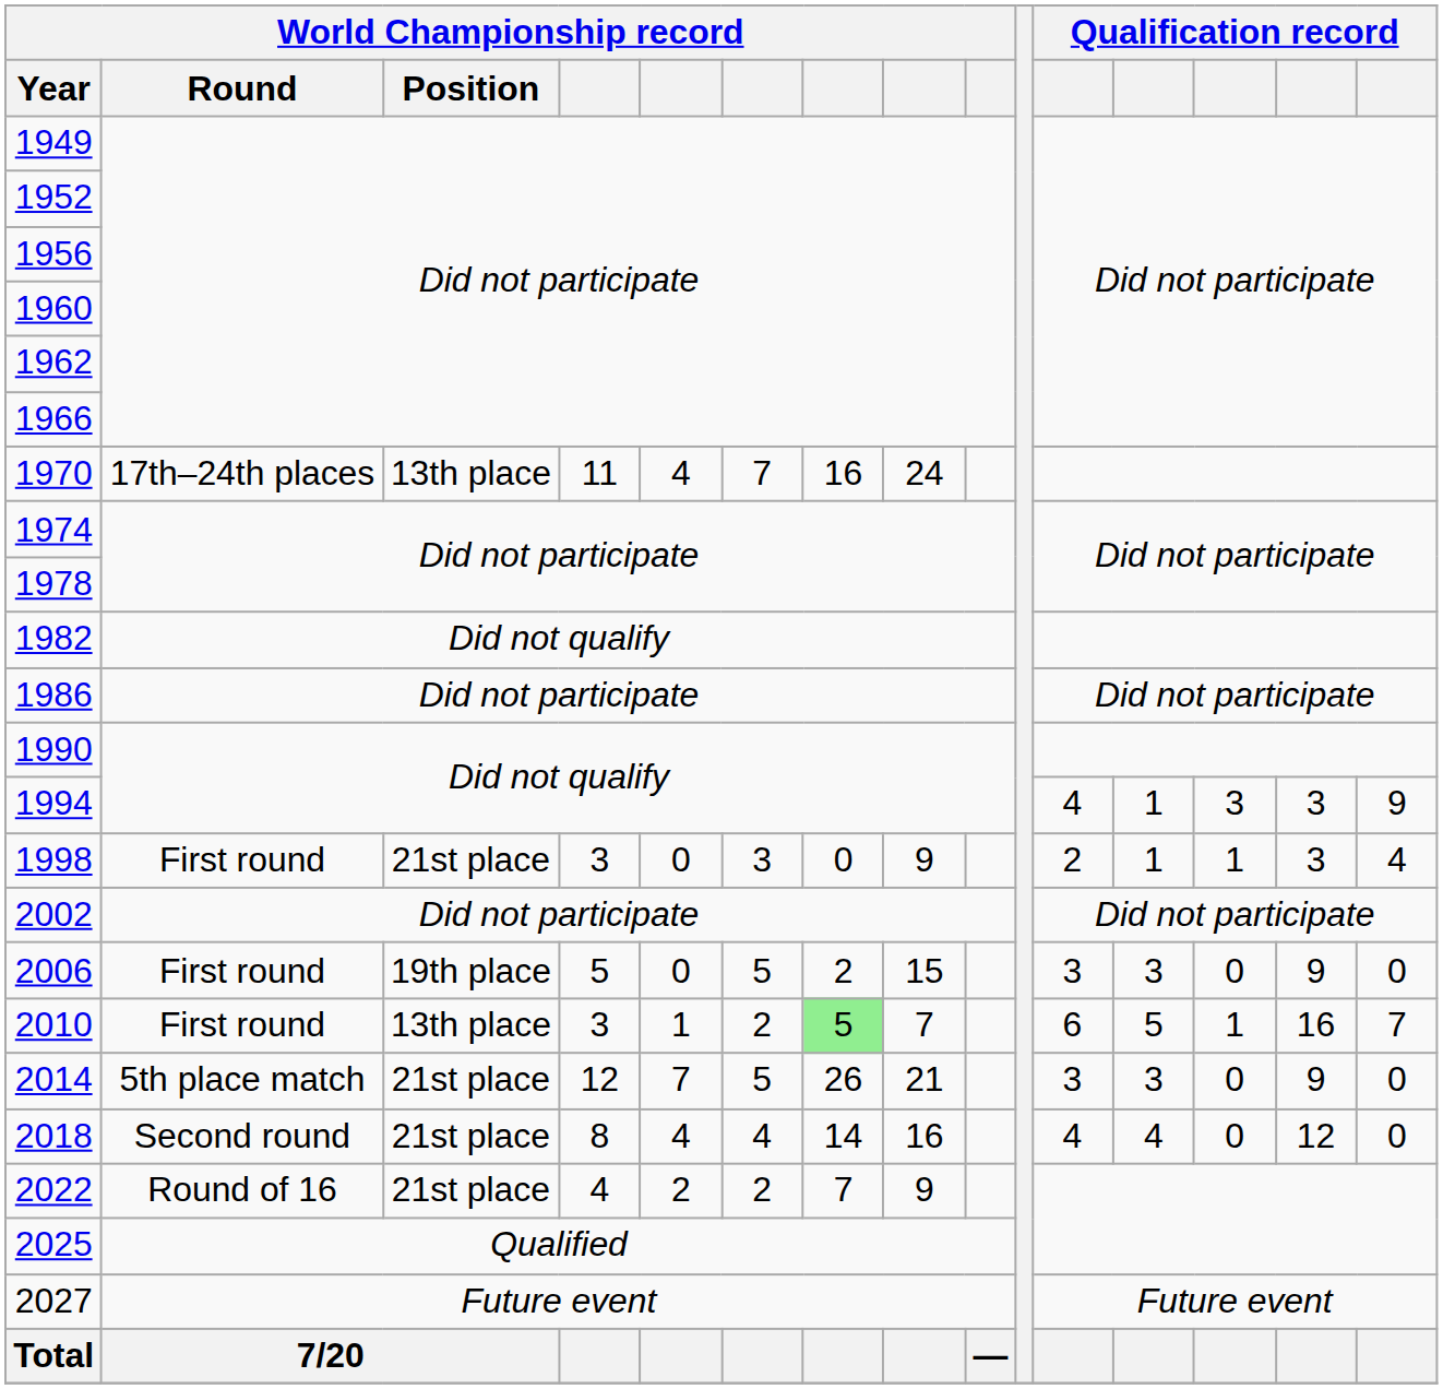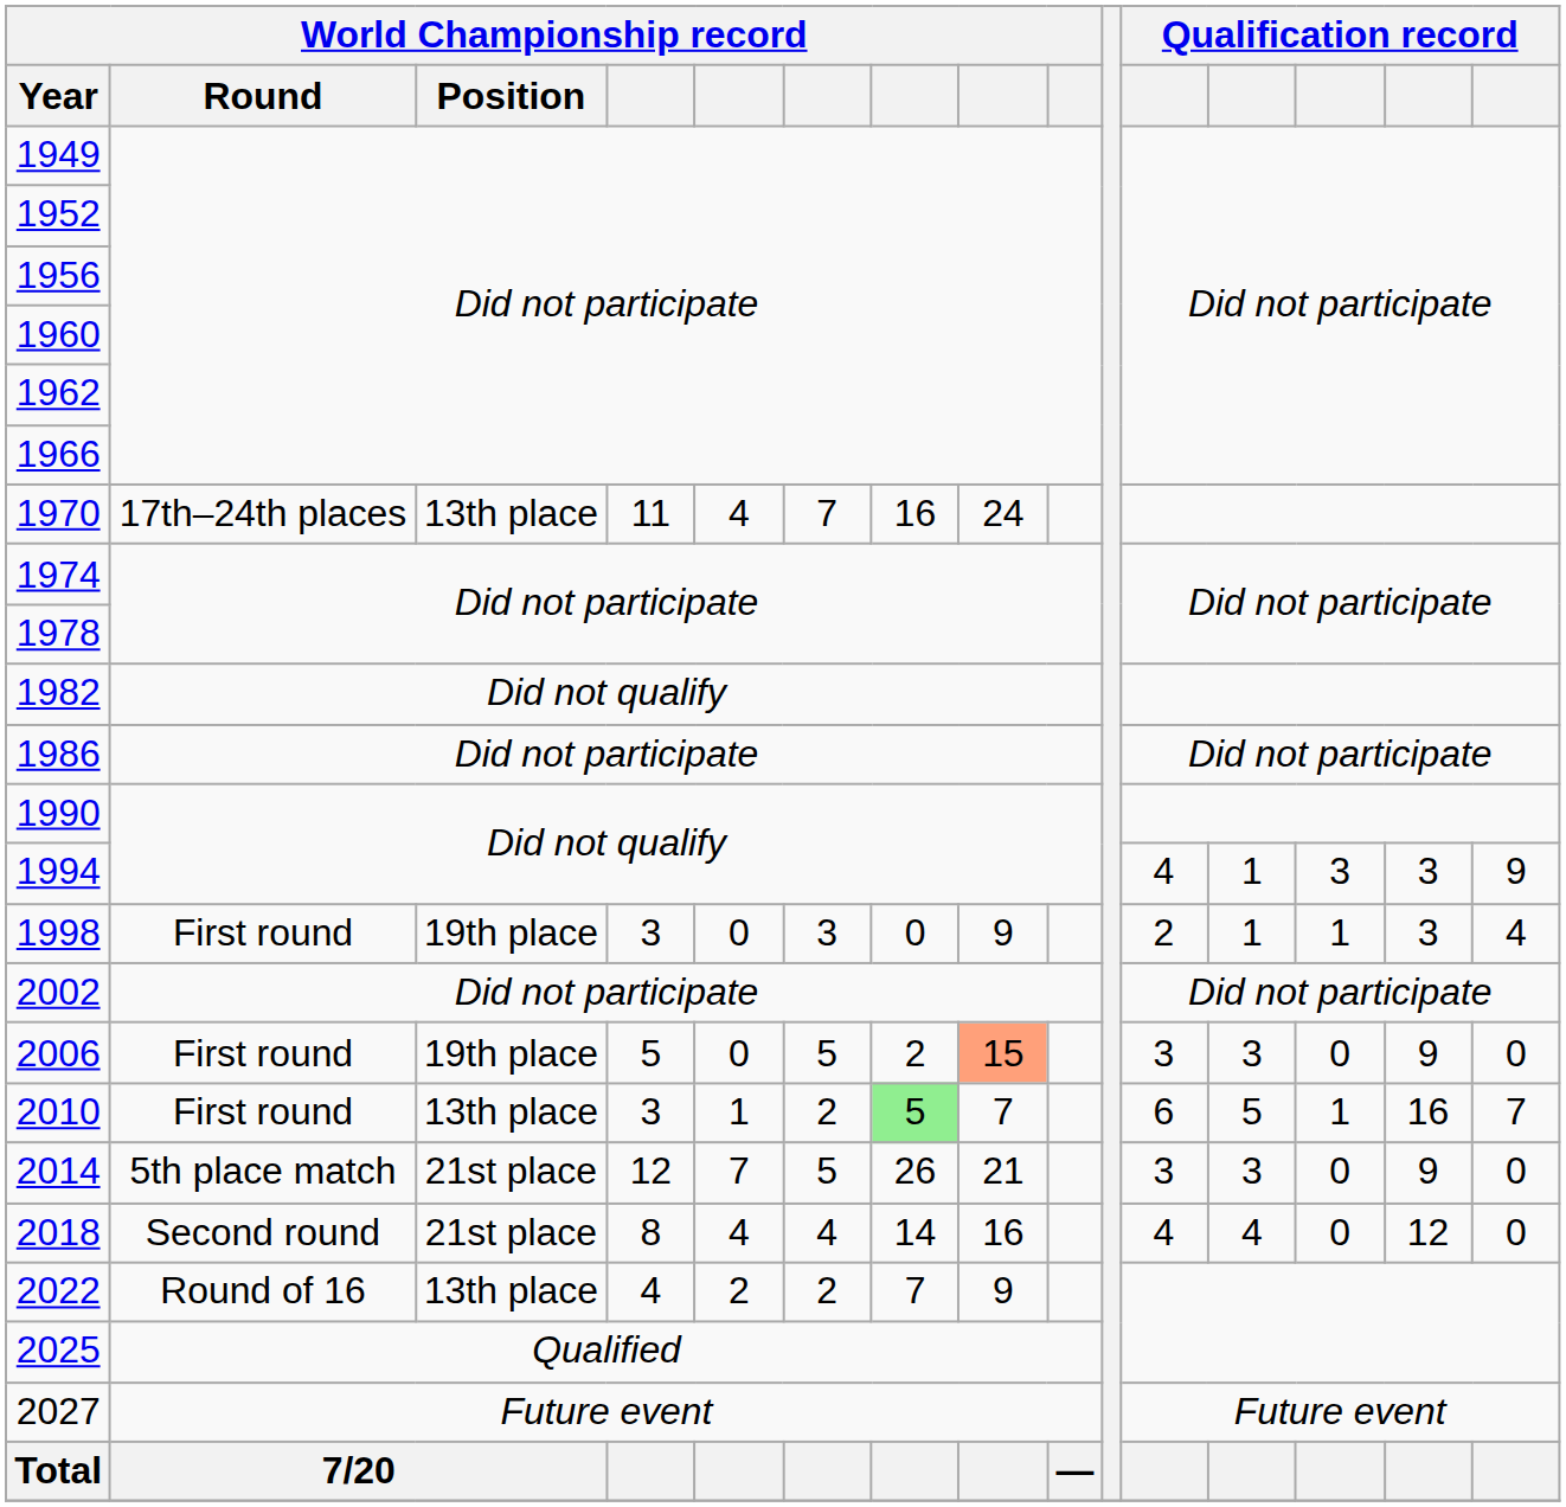 <table class="wikitable" style="text-align: center;">
 <tr>
 <th colspan=9><a href='#'>World Championship record</a></th>
 <th rowspan=25></th>
 <th colspan=5><a href='#'>Qualification record</a></th>
 </tr>
 <tr>
 <th>Year</th>
 <th>Round</th>
 <th>Position</th>
 <th width=30></th>
 <th width=30></th>
 <th width=30></th>
 <th width=30></th>
 <th width=30></th>
 <th></th>
 <th width=30></th>
 <th width=30></th>
 <th width=30></th>
 <th width=30></th>
 <th width=30></th>
 </tr>
 <tr>
 <td> <a href='#'>1949</a></td>
 <td rowspan=6 colspan=8><em>Did not participate</em></td>
 <td rowspan=6 colspan=5><em>Did not participate</em></td>
 </tr>
 <tr>
 <td> <a href='#'>1952</a></td>
 </tr>
 <tr>
 <td> <a href='#'>1956</a></td>
 </tr>
 <tr>
 <td> <a href='#'>1960</a></td>
 </tr>
 <tr>
 <td> <a href='#'>1962</a></td>
 </tr>
 <tr>
 <td> <a href='#'>1966</a></td>
 </tr>
 <tr>
 <td> <a href='#'>1970</a></td>
 <td>17th–24th places</td>
 <td>13th place</td>
 <td>11</td>
 <td>4</td>
 <td>7</td>
 <td>16</td>
 <td>24</td>
 <td></td>
 <td colspan=5></td>
 </tr>
 <tr>
 <td> <a href='#'>1974</a></td>
 <td rowspan=2 colspan=8><em>Did not participate</em></td>
 <td rowspan=2 colspan=5><em>Did not participate</em></td>
 </tr>
 <tr>
 <td> <a href='#'>1978</a></td>
 </tr>
 <tr>
 <td> <a href='#'>1982</a></td>
 <td colspan=8><em>Did not qualify</em></td>
 <td colspan=5></td>
 </tr>
 <tr>
 <td> <a href='#'>1986</a></td>
 <td colspan=8><em>Did not participate</em></td>
 <td colspan=5><em>Did not participate</em></td>
 </tr>
 <tr>
 <td> <a href='#'>1990</a></td>
 <td rowspan=2 colspan=8><em>Did not qualify</em></td>
 <td colspan=5></td>
 </tr>
 <tr>
 <td> <a href='#'>1994</a></td>
 <td>4</td>
 <td>1</td>
 <td>3</td>
 <td>3</td>
 <td>9</td>
 </tr>
 <tr>
 <td> <a href='#'>1998</a></td>
 <td>First round</td>
-<td>21st place</td>
+<td>19th place</td>
 <td>3</td>
 <td>0</td>
 <td>3</td>
 <td>0</td>
 <td>9</td>
 <td></td>
 <td>2</td>
 <td>1</td>
 <td>1</td>
 <td>3</td>
 <td>4</td>
 </tr>
 <tr>
 <td> <a href='#'>2002</a></td>
 <td colspan=8><em>Did not participate</em></td>
 <td colspan=5><em>Did not participate</em></td>
 </tr>
 <tr>
 <td> <a href='#'>2006</a></td>
 <td>First round</td>
 <td>19th place</td>
 <td>5</td>
 <td>0</td>
 <td>5</td>
 <td>2</td>
-<td>15</td>
+<td style="background: lightsalmon;">15</td>
 <td></td>
 <td>3</td>
 <td>3</td>
 <td>0</td>
 <td>9</td>
 <td>0</td>
 </tr>
 <tr>
 <td> <a href='#'>2010</a></td>
 <td>First round</td>
 <td>13th place</td>
 <td>3</td>
 <td>1</td>
 <td>2</td>
 <td style="background: lightgreen;">5</td>
 <td>7</td>
 <td></td>
 <td>6</td>
 <td>5</td>
 <td>1</td>
 <td>16</td>
 <td>7</td>
 </tr>
 <tr>
 <td> <a href='#'>2014</a></td>
 <td>5th place match</td>
 <td>21st place</td>
 <td>12</td>
 <td>7</td>
 <td>5</td>
 <td>26</td>
 <td>21</td>
 <td></td>
 <td>3</td>
 <td>3</td>
 <td>0</td>
 <td>9</td>
 <td>0</td>
 </tr>
 <tr>
 <td>  <a href='#'>2018</a></td>
 <td>Second round</td>
 <td>21st place</td>
 <td>8</td>
 <td>4</td>
 <td>4</td>
 <td>14</td>
 <td>16</td>
 <td></td>
 <td>4</td>
 <td>4</td>
 <td>0</td>
 <td>12</td>
 <td>0</td>
 </tr>
 <tr>
 <td>  <a href='#'>2022</a></td>
 <td>Round of 16</td>
-<td>21st place</td>
+<td>13th place</td>
 <td>4</td>
 <td>2</td>
 <td>2</td>
 <td>7</td>
 <td>9</td>
 <td></td>
 <td colspan=5 rowspan=2></td>
 </tr>
 <tr>
 <td> <a href='#'>2025</a></td>
 <td colspan=8><em>Qualified</em></td>
 </tr>
 <tr>
 <td> 2027</td>
 <td colspan=8><em>Future event</em></td>
 <td colspan=5><em>Future event</em></td>
 </tr>
 <tr>
 <th>Total</th>
 <th colspan=2>7/20</th>
 <th></th>
 <th></th>
 <th></th>
 <th></th>
 <th></th>
 <th>—</th>
 <th></th>
 <th></th>
 <th></th>
 <th></th>
 <th></th>
 </tr>
 <tr>
 </tr>
 </table>
